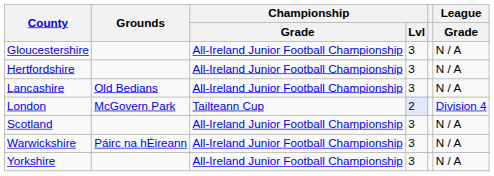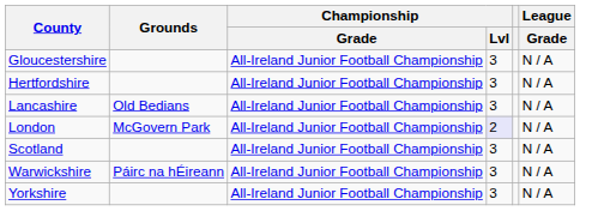 <table class="wikitable sortable">
 <tr>
 <th rowspan="2"><a href='#'>County</a></th>
 <th rowspan="2">Grounds</th>
 <th colspan="2">Championship</th>
 <th></th>
 <th>League</th>
 </tr>
 <tr>
 <th>Grade</th>
 <th>Lvl</th>
 <th></th>
 <th>Grade</th>
 </tr>
 <tr>
 <td> <a href='#'>Gloucestershire</a></td>
 <td></td>
 <td><a href='#'>All-Ireland Junior Football Championship</a></td>
 <td>3</td>
 <td></td>
 <td>N / A</td>
 </tr>
 <tr>
 <td> <a href='#'>Hertfordshire</a></td>
 <td></td>
 <td><a href='#'>All-Ireland Junior Football Championship</a></td>
 <td>3</td>
 <td></td>
 <td>N / A</td>
 </tr>
 <tr>
 <td> <a href='#'>Lancashire</a></td>
 <td><a href='#'>Old Bedians</a></td>
 <td><a href='#'>All-Ireland Junior Football Championship</a></td>
 <td>3</td>
 <td></td>
 <td>N / A</td>
 </tr>
 <tr>
 <td> <a href='#'>London</a></td>
 <td><a href='#'>McGovern Park</a></td>
-<td><a href='#'>Tailteann Cup</a></td>
+<td><a href='#'>All-Ireland Junior Football Championship</a></td>
 <td style="background: lavender;">2</td>
 <td></td>
-<td><a href='#'>Division 4</a></td>
+<td>N / A</td>
 </tr>
 <tr>
 <td> <a href='#'>Scotland</a></td>
 <td></td>
 <td><a href='#'>All-Ireland Junior Football Championship</a></td>
 <td>3</td>
 <td></td>
 <td>N / A</td>
 </tr>
 <tr>
 <td> <a href='#'>Warwickshire</a></td>
 <td><a href='#'>Páirc na hÉireann</a></td>
 <td><a href='#'>All-Ireland Junior Football Championship</a></td>
 <td>3</td>
 <td></td>
 <td>N / A</td>
 </tr>
 <tr>
 <td> <a href='#'>Yorkshire</a></td>
 <td></td>
 <td><a href='#'>All-Ireland Junior Football Championship</a></td>
 <td>3</td>
 <td></td>
 <td>N / A</td>
 </tr>
 </table>
